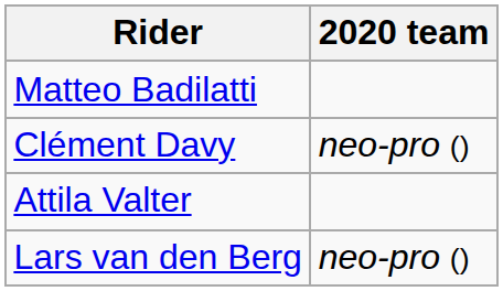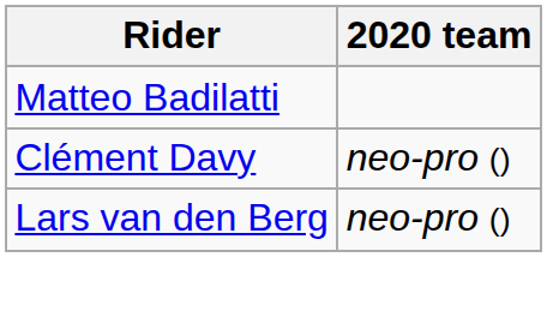 <table class="wikitable">
 <tr>
 <th>Rider</th>
 <th>2020 team</th>
 </tr>
 <tr>
 <td><a href='#'>Matteo Badilatti</a></td>
 <td></td>
 </tr>
 <tr>
 <td><a href='#'>Clément Davy</a></td>
 <td><em>neo-pro</em> <small>()</small></td>
 </tr>
 <tr>
-<td><a href='#'>Attila Valter</a></td>
-<td></td>
-</tr>
-<tr>
 <td><a href='#'>Lars van den Berg</a></td>
 <td><em>neo-pro</em> <small>()</small></td>
 </tr>
 </table>
